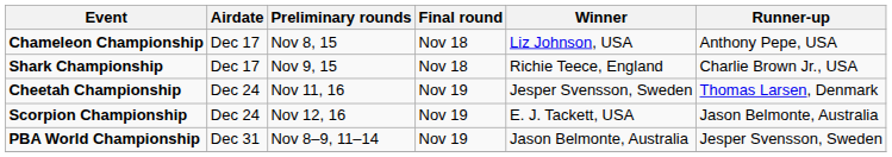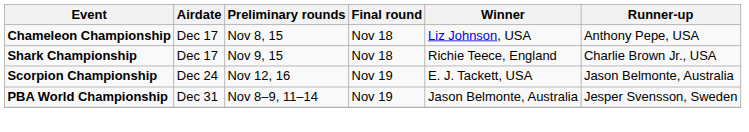 <table class="wikitable">
 <tr>
 <th>Event</th>
 <th>Airdate</th>
 <th>Preliminary rounds</th>
 <th>Final round</th>
 <th>Winner</th>
 <th>Runner-up</th>
 </tr>
 <tr>
 <td><strong>Chameleon Championship</strong></td>
 <td>Dec 17</td>
 <td>Nov 8, 15</td>
 <td>Nov 18</td>
 <td><a href='#'>Liz Johnson</a>, USA</td>
 <td>Anthony Pepe, USA</td>
 </tr>
 <tr>
 <td><strong>Shark Championship</strong></td>
 <td>Dec 17</td>
 <td>Nov 9, 15</td>
 <td>Nov 18</td>
 <td>Richie Teece, England</td>
 <td>Charlie Brown Jr., USA</td>
 </tr>
 <tr>
-<td><strong>Cheetah Championship</strong></td>
-<td>Dec 24</td>
-<td>Nov 11, 16</td>
-<td>Nov 19</td>
-<td>Jesper Svensson, Sweden</td>
-<td><a href='#'>Thomas Larsen</a>, Denmark</td>
-</tr>
-<tr>
 <td><strong>Scorpion Championship</strong></td>
 <td>Dec 24</td>
 <td>Nov 12, 16</td>
 <td>Nov 19</td>
 <td>E. J. Tackett, USA</td>
 <td>Jason Belmonte, Australia</td>
 </tr>
 <tr>
 <td><strong>PBA World Championship</strong></td>
 <td>Dec 31</td>
 <td>Nov 8–9, 11–14</td>
 <td>Nov 19</td>
 <td>Jason Belmonte, Australia</td>
 <td>Jesper Svensson, Sweden</td>
 </tr>
 <tr>
 </tr>
 </table>
